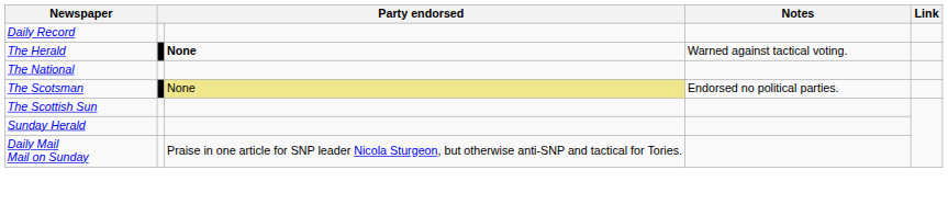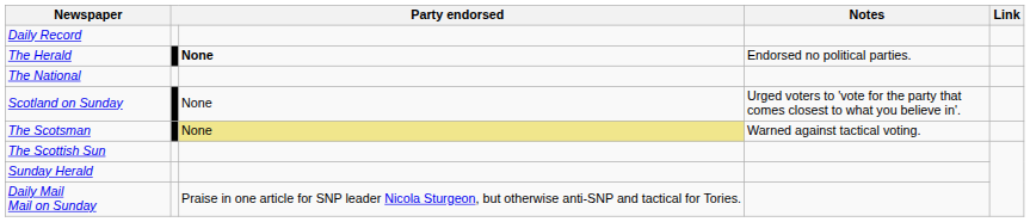 <table class="wikitable">
 <tr>
 <th style="width:200px;">Newspaper</th>
 <th colspan=2>Party endorsed</th>
 <th style="width:300px;">Notes</th>
 <th style="width:35px;">Link</th>
 </tr>
 <tr>
 <td><em><a href='#'>Daily Record</a></em></td>
 <td></td>
 <td></td>
 <td></td>
 </tr>
 <tr>
 <td><em><a href='#'>The Herald</a></em></td>
 <td style="width: 2px; background-color:black"></td>
 <td><strong>None</strong></td>
-<td>Warned against tactical voting.</td>
+<td>Endorsed no political parties.</td>
 <td></td>
 </tr>
 <tr>
 <td><em><a href='#'>The National</a></em></td>
 <td></td>
 <td></td>
 <td></td>
 </tr>
 <tr>
+<td><em><a href='#'>Scotland on Sunday</a></em></td>
+<td style="width: 2px; background-color:black"></td>
+<td>None</td>
+<td>Urged voters to 'vote for the party that comes closest to what you believe in'.</td>
+<td></td>
+</tr>
+<tr>
 <td><em><a href='#'>The Scotsman</a></em></td>
 <td style="width: 2px; background-color:black"></td>
 <td style="background: khaki;">None</td>
-<td>Endorsed no political parties.</td>
+<td>Warned against tactical voting.</td>
 <td></td>
 </tr>
 <tr>
 <td><em><a href='#'>The Scottish Sun</a></em></td>
 <td></td>
 <td></td>
 <td></td>
 </tr>
 <tr>
 <td><em><a href='#'>Sunday Herald</a></em></td>
 <td></td>
 <td></td>
 <td></td>
 </tr>
 <tr>
 <td><em><a href='#'>Daily Mail</a></em><br><em><a href='#'>Mail on Sunday</a></em></td>
 <td></td>
 <td>Praise in one article for SNP leader <a href='#'>Nicola Sturgeon</a>, but otherwise anti-SNP and tactical for Tories.</td>
 <td></td>
 </tr>
 </table>
